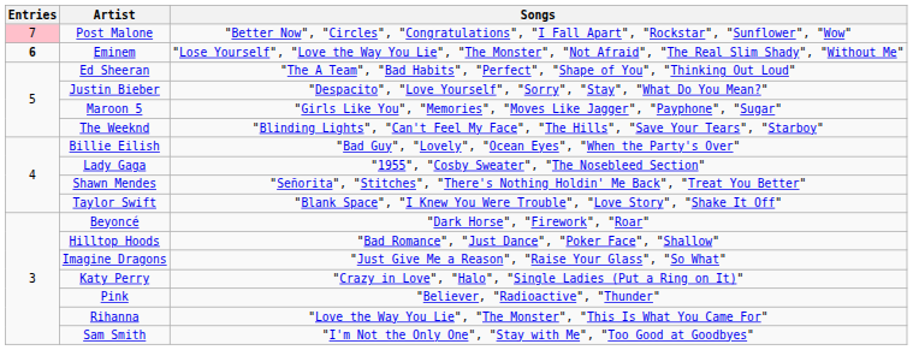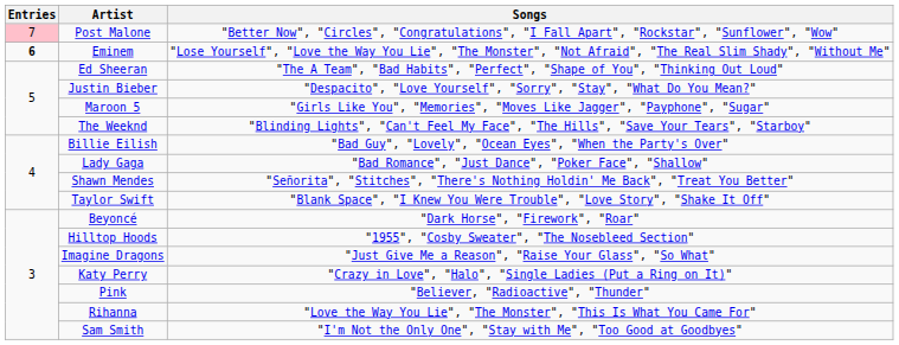 <table class="wikitable sortable" rowspan="2" style="text-align:center">
 <tr>
 <th>Entries</th>
 <th>Artist</th>
 <th>Songs</th>
 </tr>
 <tr>
 <td style="background: pink;">7</td>
 <td><a href='#'>Post Malone</a></td>
 <td>"<a href='#'>Better Now</a>", "<a href='#'>Circles</a>", "<a href='#'>Congratulations</a>", "<a href='#'>I Fall Apart</a>", "<a href='#'>Rockstar</a>", "<a href='#'>Sunflower</a>", "<a href='#'>Wow</a>"</td>
 </tr>
 <tr>
 <td><strong>6</strong></td>
 <td><a href='#'>Eminem</a></td>
 <td>"<a href='#'>Lose Yourself</a>", "<a href='#'>Love the Way You Lie</a>", "<a href='#'>The Monster</a>", "<a href='#'>Not Afraid</a>", "<a href='#'>The Real Slim Shady</a>", "<a href='#'>Without Me</a>"</td>
 </tr>
 <tr>
 <td rowspan="4">5</td>
 <td><a href='#'>Ed Sheeran</a></td>
 <td>"<a href='#'>The A Team</a>", "<a href='#'>Bad Habits</a>", "<a href='#'>Perfect</a>", "<a href='#'>Shape of You</a>", "<a href='#'>Thinking Out Loud</a>"</td>
 </tr>
 <tr>
 <td><a href='#'>Justin Bieber</a></td>
 <td>"<a href='#'>Despacito</a>", "<a href='#'>Love Yourself</a>", "<a href='#'>Sorry</a>", "<a href='#'>Stay</a>", "<a href='#'>What Do You Mean?</a>"</td>
 </tr>
 <tr>
 <td><a href='#'>Maroon 5</a></td>
 <td>"<a href='#'>Girls Like You</a>", "<a href='#'>Memories</a>", "<a href='#'>Moves Like Jagger</a>", "<a href='#'>Payphone</a>", "<a href='#'>Sugar</a>"</td>
 </tr>
 <tr>
 <td><a href='#'>The Weeknd</a></td>
 <td>"<a href='#'>Blinding Lights</a>", "<a href='#'>Can't Feel My Face</a>", "<a href='#'>The Hills</a>", "<a href='#'>Save Your Tears</a>", "<a href='#'>Starboy</a>"</td>
 </tr>
 <tr>
 <td rowspan="4">4</td>
 <td><a href='#'>Billie Eilish</a></td>
 <td>"<a href='#'>Bad Guy</a>", "<a href='#'>Lovely</a>", "<a href='#'>Ocean Eyes</a>", "<a href='#'>When the Party's Over</a>"</td>
 </tr>
 <tr>
 <td><a href='#'>Lady Gaga</a></td>
-<td>"<a href='#'>1955</a>", "<a href='#'>Cosby Sweater</a>", "<a href='#'>The Nosebleed Section</a>"</td>
+<td>"<a href='#'>Bad Romance</a>", "<a href='#'>Just Dance</a>", "<a href='#'>Poker Face</a>", "<a href='#'>Shallow</a>"</td>
 </tr>
 <tr>
 <td><a href='#'>Shawn Mendes</a></td>
 <td>"<a href='#'>Señorita</a>", "<a href='#'>Stitches</a>", "<a href='#'>There's Nothing Holdin' Me Back</a>", "<a href='#'>Treat You Better</a>"</td>
 </tr>
 <tr>
 <td><a href='#'>Taylor Swift</a></td>
 <td>"<a href='#'>Blank Space</a>", "<a href='#'>I Knew You Were Trouble</a>", "<a href='#'>Love Story</a>", "<a href='#'>Shake It Off</a>"</td>
 </tr>
 <tr>
 <td rowspan="7" style="text-align:center">3</td>
 <td><a href='#'>Beyoncé</a></td>
 <td>"<a href='#'>Dark Horse</a>", "<a href='#'>Firework</a>", "<a href='#'>Roar</a>"</td>
 </tr>
 <tr>
 <td><a href='#'>Hilltop Hoods</a></td>
-<td>"<a href='#'>Bad Romance</a>", "<a href='#'>Just Dance</a>", "<a href='#'>Poker Face</a>", "<a href='#'>Shallow</a>"</td>
+<td>"<a href='#'>1955</a>", "<a href='#'>Cosby Sweater</a>", "<a href='#'>The Nosebleed Section</a>"</td>
 </tr>
 <tr>
 <td><a href='#'>Imagine Dragons</a></td>
 <td>"<a href='#'>Just Give Me a Reason</a>", "<a href='#'>Raise Your Glass</a>", "<a href='#'>So What</a>"</td>
 </tr>
 <tr>
 <td><a href='#'>Katy Perry</a></td>
 <td>"<a href='#'>Crazy in Love</a>", "<a href='#'>Halo</a>", "<a href='#'>Single Ladies (Put a Ring on It)</a>"</td>
 </tr>
 <tr>
 <td><a href='#'>Pink</a></td>
 <td>"<a href='#'>Believer</a>, "<a href='#'>Radioactive</a>", "<a href='#'>Thunder</a>"</td>
 </tr>
 <tr>
 <td><a href='#'>Rihanna</a></td>
 <td>"<a href='#'>Love the Way You Lie</a>", "<a href='#'>The Monster</a>", "<a href='#'>This Is What You Came For</a>"</td>
 </tr>
 <tr>
 <td><a href='#'>Sam Smith</a></td>
 <td>"<a href='#'>I'm Not the Only One</a>", "<a href='#'>Stay with Me</a>", "<a href='#'>Too Good at Goodbyes</a>"</td>
 </tr>
 </table>
